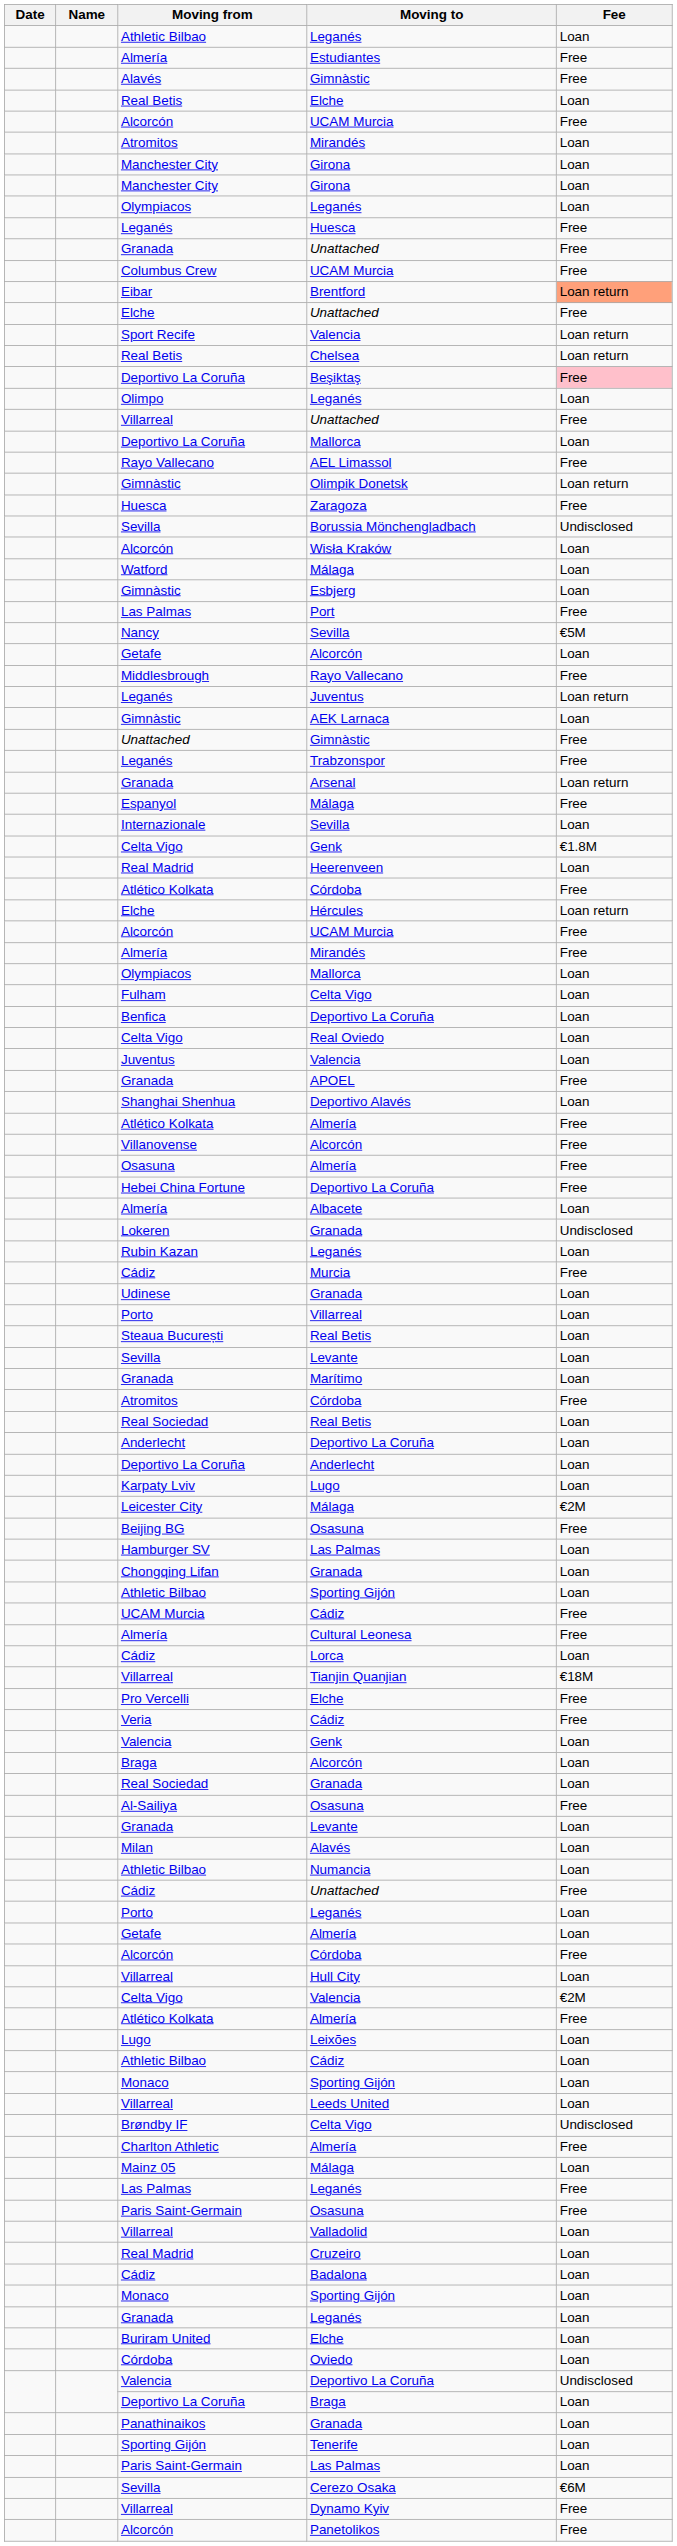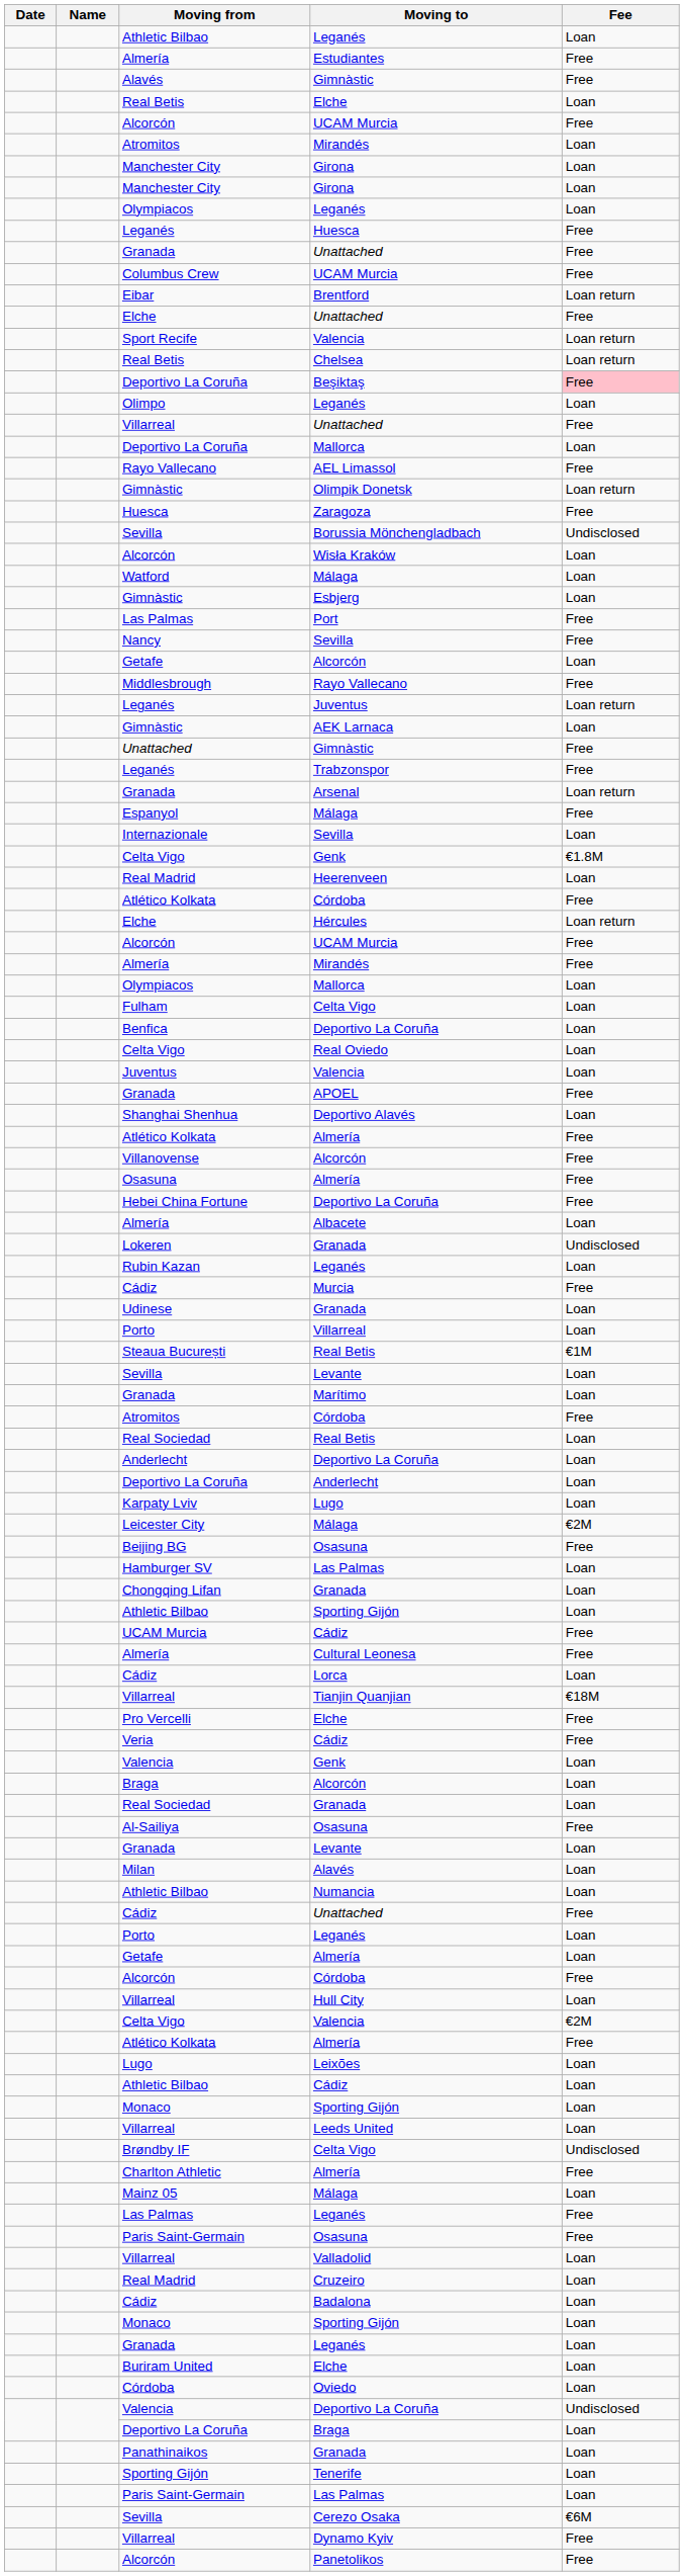 <table class="wikitable sortable" width=90%>
 <tr>
 <th>Date</th>
 <th>Name</th>
 <th>Moving from</th>
 <th>Moving to</th>
 <th>Fee</th>
 </tr>
 <tr>
 <td></td>
 <td> </td>
 <td> <a href='#'>Athletic Bilbao</a></td>
 <td> <a href='#'>Leganés</a></td>
 <td>Loan</td>
 </tr>
 <tr>
 <td></td>
 <td> </td>
 <td> <a href='#'>Almería</a></td>
 <td> <a href='#'>Estudiantes</a></td>
 <td>Free</td>
 </tr>
 <tr>
 <td></td>
 <td> </td>
 <td> <a href='#'>Alavés</a></td>
 <td> <a href='#'>Gimnàstic</a></td>
 <td>Free</td>
 </tr>
 <tr>
 <td></td>
 <td> </td>
 <td> <a href='#'>Real Betis</a></td>
 <td> <a href='#'>Elche</a></td>
 <td>Loan</td>
 </tr>
 <tr>
 <td></td>
 <td> </td>
 <td> <a href='#'>Alcorcón</a></td>
 <td> <a href='#'>UCAM Murcia</a></td>
 <td>Free</td>
 </tr>
 <tr>
 <td></td>
 <td> </td>
 <td> <a href='#'>Atromitos</a></td>
 <td> <a href='#'>Mirandés</a></td>
 <td>Loan</td>
 </tr>
 <tr>
 <td></td>
 <td> </td>
 <td> <a href='#'>Manchester City</a></td>
 <td> <a href='#'>Girona</a></td>
 <td>Loan</td>
 </tr>
 <tr>
 <td></td>
 <td> </td>
 <td> <a href='#'>Manchester City</a></td>
 <td> <a href='#'>Girona</a></td>
 <td>Loan</td>
 </tr>
 <tr>
 <td></td>
 <td> </td>
 <td> <a href='#'>Olympiacos</a></td>
 <td> <a href='#'>Leganés</a></td>
 <td>Loan</td>
 </tr>
 <tr>
 <td></td>
 <td> </td>
 <td> <a href='#'>Leganés</a></td>
 <td> <a href='#'>Huesca</a></td>
 <td>Free</td>
 </tr>
 <tr>
 <td></td>
 <td> </td>
 <td> <a href='#'>Granada</a></td>
 <td><em>Unattached</em></td>
 <td>Free</td>
 </tr>
 <tr>
 <td></td>
 <td> </td>
 <td> <a href='#'>Columbus Crew</a></td>
 <td> <a href='#'>UCAM Murcia</a></td>
 <td>Free</td>
 </tr>
 <tr>
 <td></td>
 <td> </td>
 <td> <a href='#'>Eibar</a></td>
 <td> <a href='#'>Brentford</a></td>
-<td style="background: lightsalmon;">Loan return</td>
+<td>Loan return</td>
 </tr>
 <tr>
 <td></td>
 <td> </td>
 <td> <a href='#'>Elche</a></td>
 <td><em>Unattached</em></td>
 <td>Free</td>
 </tr>
 <tr>
 <td></td>
 <td> </td>
 <td> <a href='#'>Sport Recife</a></td>
 <td> <a href='#'>Valencia</a></td>
 <td>Loan return</td>
 </tr>
 <tr>
 <td></td>
 <td> </td>
 <td> <a href='#'>Real Betis</a></td>
 <td> <a href='#'>Chelsea</a></td>
 <td>Loan return</td>
 </tr>
 <tr>
 <td></td>
 <td> </td>
 <td> <a href='#'>Deportivo La Coruña</a></td>
 <td> <a href='#'>Beşiktaş</a></td>
 <td style="background: pink;">Free</td>
 </tr>
 <tr>
 <td></td>
 <td> </td>
 <td> <a href='#'>Olimpo</a></td>
 <td> <a href='#'>Leganés</a></td>
 <td>Loan</td>
 </tr>
 <tr>
 <td></td>
 <td> </td>
 <td> <a href='#'>Villarreal</a></td>
 <td><em>Unattached</em></td>
 <td>Free</td>
 </tr>
 <tr>
 <td></td>
 <td> </td>
 <td> <a href='#'>Deportivo La Coruña</a></td>
 <td> <a href='#'>Mallorca</a></td>
 <td>Loan</td>
 </tr>
 <tr>
 <td></td>
 <td> </td>
 <td> <a href='#'>Rayo Vallecano</a></td>
 <td> <a href='#'>AEL Limassol</a></td>
 <td>Free</td>
 </tr>
 <tr>
 <td></td>
 <td> </td>
 <td> <a href='#'>Gimnàstic</a></td>
 <td> <a href='#'>Olimpik Donetsk</a></td>
 <td>Loan return</td>
 </tr>
 <tr>
 <td></td>
 <td> </td>
 <td> <a href='#'>Huesca</a></td>
 <td> <a href='#'>Zaragoza</a></td>
 <td>Free</td>
 </tr>
 <tr>
 <td></td>
 <td> </td>
 <td> <a href='#'>Sevilla</a></td>
 <td> <a href='#'>Borussia Mönchengladbach</a></td>
 <td>Undisclosed</td>
 </tr>
 <tr>
 <td></td>
 <td> </td>
 <td> <a href='#'>Alcorcón</a></td>
 <td> <a href='#'>Wisła Kraków</a></td>
 <td>Loan</td>
 </tr>
 <tr>
 <td></td>
 <td> </td>
 <td> <a href='#'>Watford</a></td>
 <td> <a href='#'>Málaga</a></td>
 <td>Loan</td>
 </tr>
 <tr>
 <td></td>
 <td> </td>
 <td> <a href='#'>Gimnàstic</a></td>
 <td> <a href='#'>Esbjerg</a></td>
 <td>Loan</td>
 </tr>
 <tr>
 <td></td>
 <td> </td>
 <td> <a href='#'>Las Palmas</a></td>
 <td> <a href='#'>Port</a></td>
 <td>Free</td>
 </tr>
 <tr>
 <td></td>
 <td> </td>
 <td> <a href='#'>Nancy</a></td>
 <td> <a href='#'>Sevilla</a></td>
-<td>€5M</td>
+<td>Free</td>
 </tr>
 <tr>
 <td></td>
 <td> </td>
 <td> <a href='#'>Getafe</a></td>
 <td> <a href='#'>Alcorcón</a></td>
 <td>Loan</td>
 </tr>
 <tr>
 <td></td>
 <td> </td>
 <td> <a href='#'>Middlesbrough</a></td>
 <td> <a href='#'>Rayo Vallecano</a></td>
 <td>Free</td>
 </tr>
 <tr>
 <td></td>
 <td> </td>
 <td> <a href='#'>Leganés</a></td>
 <td> <a href='#'>Juventus</a></td>
 <td>Loan return</td>
 </tr>
 <tr>
 <td></td>
 <td> </td>
 <td> <a href='#'>Gimnàstic</a></td>
 <td> <a href='#'>AEK Larnaca</a></td>
 <td>Loan</td>
 </tr>
 <tr>
 <td></td>
 <td> </td>
 <td><em>Unattached</em></td>
 <td> <a href='#'>Gimnàstic</a></td>
 <td>Free</td>
 </tr>
 <tr>
 <td></td>
 <td> </td>
 <td> <a href='#'>Leganés</a></td>
 <td> <a href='#'>Trabzonspor</a></td>
 <td>Free</td>
 </tr>
 <tr>
 <td></td>
 <td> </td>
 <td> <a href='#'>Granada</a></td>
 <td> <a href='#'>Arsenal</a></td>
 <td>Loan return</td>
 </tr>
 <tr>
 <td></td>
 <td> </td>
 <td> <a href='#'>Espanyol</a></td>
 <td> <a href='#'>Málaga</a></td>
 <td>Free</td>
 </tr>
 <tr>
 <td></td>
 <td> </td>
 <td> <a href='#'>Internazionale</a></td>
 <td> <a href='#'>Sevilla</a></td>
 <td>Loan</td>
 </tr>
 <tr>
 <td></td>
 <td> </td>
 <td> <a href='#'>Celta Vigo</a></td>
 <td> <a href='#'>Genk</a></td>
 <td>€1.8M</td>
 </tr>
 <tr>
 <td></td>
 <td> </td>
 <td> <a href='#'>Real Madrid</a></td>
 <td> <a href='#'>Heerenveen</a></td>
 <td>Loan</td>
 </tr>
 <tr>
 <td></td>
 <td> </td>
 <td> <a href='#'>Atlético Kolkata</a></td>
 <td> <a href='#'>Córdoba</a></td>
 <td>Free</td>
 </tr>
 <tr>
 <td></td>
 <td> </td>
 <td> <a href='#'>Elche</a></td>
 <td> <a href='#'>Hércules</a></td>
 <td>Loan return</td>
 </tr>
 <tr>
 <td></td>
 <td> </td>
 <td> <a href='#'>Alcorcón</a></td>
 <td> <a href='#'>UCAM Murcia</a></td>
 <td>Free</td>
 </tr>
 <tr>
 <td></td>
 <td> </td>
 <td> <a href='#'>Almería</a></td>
 <td> <a href='#'>Mirandés</a></td>
 <td>Free</td>
 </tr>
 <tr>
 <td></td>
 <td> </td>
 <td> <a href='#'>Olympiacos</a></td>
 <td> <a href='#'>Mallorca</a></td>
 <td>Loan</td>
 </tr>
 <tr>
 <td></td>
 <td> </td>
 <td> <a href='#'>Fulham</a></td>
 <td> <a href='#'>Celta Vigo</a></td>
 <td>Loan</td>
 </tr>
 <tr>
 <td></td>
 <td> </td>
 <td> <a href='#'>Benfica</a></td>
 <td> <a href='#'>Deportivo La Coruña</a></td>
 <td>Loan</td>
 </tr>
 <tr>
 <td></td>
 <td> </td>
 <td> <a href='#'>Celta Vigo</a></td>
 <td> <a href='#'>Real Oviedo</a></td>
 <td>Loan</td>
 </tr>
 <tr>
 <td></td>
 <td> </td>
 <td> <a href='#'>Juventus</a></td>
 <td> <a href='#'>Valencia</a></td>
 <td>Loan</td>
 </tr>
 <tr>
 <td></td>
 <td> </td>
 <td> <a href='#'>Granada</a></td>
 <td> <a href='#'>APOEL</a></td>
 <td>Free</td>
 </tr>
 <tr>
 <td></td>
 <td> </td>
 <td> <a href='#'>Shanghai Shenhua</a></td>
 <td> <a href='#'>Deportivo Alavés</a></td>
 <td>Loan</td>
 </tr>
 <tr>
 <td></td>
 <td> </td>
 <td> <a href='#'>Atlético Kolkata</a></td>
 <td> <a href='#'>Almería</a></td>
 <td>Free</td>
 </tr>
 <tr>
 <td></td>
 <td> </td>
 <td> <a href='#'>Villanovense</a></td>
 <td> <a href='#'>Alcorcón</a></td>
 <td>Free</td>
 </tr>
 <tr>
 <td></td>
 <td> </td>
 <td> <a href='#'>Osasuna</a></td>
 <td> <a href='#'>Almería</a></td>
 <td>Free</td>
 </tr>
 <tr>
 <td></td>
 <td> </td>
 <td> <a href='#'>Hebei China Fortune</a></td>
 <td> <a href='#'>Deportivo La Coruña</a></td>
 <td>Free</td>
 </tr>
 <tr>
 <td></td>
 <td> </td>
 <td> <a href='#'>Almería</a></td>
 <td> <a href='#'>Albacete</a></td>
 <td>Loan</td>
 </tr>
 <tr>
 <td></td>
 <td> </td>
 <td> <a href='#'>Lokeren</a></td>
 <td> <a href='#'>Granada</a></td>
 <td>Undisclosed</td>
 </tr>
 <tr>
 <td></td>
 <td> </td>
 <td> <a href='#'>Rubin Kazan</a></td>
 <td> <a href='#'>Leganés</a></td>
 <td>Loan</td>
 </tr>
 <tr>
 <td></td>
 <td> </td>
 <td> <a href='#'>Cádiz</a></td>
 <td> <a href='#'>Murcia</a></td>
 <td>Free</td>
 </tr>
 <tr>
 <td></td>
 <td> </td>
 <td> <a href='#'>Udinese</a></td>
 <td> <a href='#'>Granada</a></td>
 <td>Loan</td>
 </tr>
 <tr>
 <td></td>
 <td> </td>
 <td> <a href='#'>Porto</a></td>
 <td> <a href='#'>Villarreal</a></td>
 <td>Loan</td>
 </tr>
 <tr>
 <td></td>
 <td> </td>
 <td> <a href='#'>Steaua București</a></td>
 <td> <a href='#'>Real Betis</a></td>
-<td>Loan</td>
+<td>€1M</td>
 </tr>
 <tr>
 <td></td>
 <td> </td>
 <td> <a href='#'>Sevilla</a></td>
 <td> <a href='#'>Levante</a></td>
 <td>Loan</td>
 </tr>
 <tr>
 <td></td>
 <td> </td>
 <td> <a href='#'>Granada</a></td>
 <td> <a href='#'>Marítimo</a></td>
 <td>Loan</td>
 </tr>
 <tr>
 <td></td>
 <td> </td>
 <td> <a href='#'>Atromitos</a></td>
 <td> <a href='#'>Córdoba</a></td>
 <td>Free</td>
 </tr>
 <tr>
 <td></td>
 <td> </td>
 <td> <a href='#'>Real Sociedad</a></td>
 <td> <a href='#'>Real Betis</a></td>
 <td>Loan</td>
 </tr>
 <tr>
 <td></td>
 <td> </td>
 <td> <a href='#'>Anderlecht</a></td>
 <td> <a href='#'>Deportivo La Coruña</a></td>
 <td>Loan</td>
 </tr>
 <tr>
 <td></td>
 <td> </td>
 <td> <a href='#'>Deportivo La Coruña</a></td>
 <td> <a href='#'>Anderlecht</a></td>
 <td>Loan</td>
 </tr>
 <tr>
 <td></td>
 <td> </td>
 <td> <a href='#'>Karpaty Lviv</a></td>
 <td> <a href='#'>Lugo</a></td>
 <td>Loan</td>
 </tr>
 <tr>
 <td></td>
 <td> </td>
 <td> <a href='#'>Leicester City</a></td>
 <td> <a href='#'>Málaga</a></td>
 <td>€2M</td>
 </tr>
 <tr>
 <td></td>
 <td> </td>
 <td> <a href='#'>Beijing BG</a></td>
 <td> <a href='#'>Osasuna</a></td>
 <td>Free</td>
 </tr>
 <tr>
 <td></td>
 <td> </td>
 <td> <a href='#'>Hamburger SV</a></td>
 <td> <a href='#'>Las Palmas</a></td>
 <td>Loan</td>
 </tr>
 <tr>
 <td></td>
 <td> </td>
 <td> <a href='#'>Chongqing Lifan</a></td>
 <td> <a href='#'>Granada</a></td>
 <td>Loan</td>
 </tr>
 <tr>
 <td></td>
 <td> </td>
 <td> <a href='#'>Athletic Bilbao</a></td>
 <td> <a href='#'>Sporting Gijón</a></td>
 <td>Loan</td>
 </tr>
 <tr>
 <td></td>
 <td> </td>
 <td> <a href='#'>UCAM Murcia</a></td>
 <td> <a href='#'>Cádiz</a></td>
 <td>Free</td>
 </tr>
 <tr>
 <td></td>
 <td> </td>
 <td> <a href='#'>Almería</a></td>
 <td> <a href='#'>Cultural Leonesa</a></td>
 <td>Free</td>
 </tr>
 <tr>
 <td></td>
 <td> </td>
 <td> <a href='#'>Cádiz</a></td>
 <td> <a href='#'>Lorca</a></td>
 <td>Loan</td>
 </tr>
 <tr>
 <td></td>
 <td> </td>
 <td> <a href='#'>Villarreal</a></td>
 <td> <a href='#'>Tianjin Quanjian</a></td>
 <td>€18M</td>
 </tr>
 <tr>
 <td></td>
 <td> </td>
 <td> <a href='#'>Pro Vercelli</a></td>
 <td> <a href='#'>Elche</a></td>
 <td>Free</td>
 </tr>
 <tr>
 <td></td>
 <td> </td>
 <td> <a href='#'>Veria</a></td>
 <td> <a href='#'>Cádiz</a></td>
 <td>Free</td>
 </tr>
 <tr>
 <td></td>
 <td> </td>
 <td> <a href='#'>Valencia</a></td>
 <td> <a href='#'>Genk</a></td>
 <td>Loan</td>
 </tr>
 <tr>
 <td></td>
 <td> </td>
 <td> <a href='#'>Braga</a></td>
 <td> <a href='#'>Alcorcón</a></td>
 <td>Loan</td>
 </tr>
 <tr>
 <td></td>
 <td> </td>
 <td> <a href='#'>Real Sociedad</a></td>
 <td> <a href='#'>Granada</a></td>
 <td>Loan</td>
 </tr>
 <tr>
 <td></td>
 <td> </td>
 <td> <a href='#'>Al-Sailiya</a></td>
 <td> <a href='#'>Osasuna</a></td>
 <td>Free</td>
 </tr>
 <tr>
 <td></td>
 <td> </td>
 <td> <a href='#'>Granada</a></td>
 <td> <a href='#'>Levante</a></td>
 <td>Loan</td>
 </tr>
 <tr>
 <td></td>
 <td> </td>
 <td> <a href='#'>Milan</a></td>
 <td> <a href='#'>Alavés</a></td>
 <td>Loan</td>
 </tr>
 <tr>
 <td></td>
 <td> </td>
 <td> <a href='#'>Athletic Bilbao</a></td>
 <td> <a href='#'>Numancia</a></td>
 <td>Loan</td>
 </tr>
 <tr>
 <td></td>
 <td> </td>
 <td> <a href='#'>Cádiz</a></td>
 <td><em>Unattached</em></td>
 <td>Free</td>
 </tr>
 <tr>
 <td></td>
 <td> </td>
 <td> <a href='#'>Porto</a></td>
 <td> <a href='#'>Leganés</a></td>
 <td>Loan</td>
 </tr>
 <tr>
 <td></td>
 <td> </td>
 <td> <a href='#'>Getafe</a></td>
 <td> <a href='#'>Almería</a></td>
 <td>Loan</td>
 </tr>
 <tr>
 <td></td>
 <td> </td>
 <td> <a href='#'>Alcorcón</a></td>
 <td> <a href='#'>Córdoba</a></td>
 <td>Free</td>
 </tr>
 <tr>
 <td></td>
 <td> </td>
 <td> <a href='#'>Villarreal</a></td>
 <td> <a href='#'>Hull City</a></td>
 <td>Loan</td>
 </tr>
 <tr>
 <td></td>
 <td> </td>
 <td> <a href='#'>Celta Vigo</a></td>
 <td> <a href='#'>Valencia</a></td>
 <td>€2M</td>
 </tr>
 <tr>
 <td></td>
 <td> </td>
 <td> <a href='#'>Atlético Kolkata</a></td>
 <td> <a href='#'>Almería</a></td>
 <td>Free</td>
 </tr>
 <tr>
 <td></td>
 <td> </td>
 <td> <a href='#'>Lugo</a></td>
 <td> <a href='#'>Leixões</a></td>
 <td>Loan</td>
 </tr>
 <tr>
 <td></td>
 <td> </td>
 <td> <a href='#'>Athletic Bilbao</a></td>
 <td> <a href='#'>Cádiz</a></td>
 <td>Loan</td>
 </tr>
 <tr>
 <td></td>
 <td> </td>
 <td> <a href='#'>Monaco</a></td>
 <td> <a href='#'>Sporting Gijón</a></td>
 <td>Loan</td>
 </tr>
 <tr>
 <td></td>
 <td> </td>
 <td> <a href='#'>Villarreal</a></td>
 <td> <a href='#'>Leeds United</a></td>
 <td>Loan</td>
 </tr>
 <tr>
 <td></td>
 <td> </td>
 <td> <a href='#'>Brøndby IF</a></td>
 <td> <a href='#'>Celta Vigo</a></td>
 <td>Undisclosed</td>
 </tr>
 <tr>
 <td></td>
 <td> </td>
 <td> <a href='#'>Charlton Athletic</a></td>
 <td> <a href='#'>Almería</a></td>
 <td>Free</td>
 </tr>
 <tr>
 <td></td>
 <td> </td>
 <td> <a href='#'>Mainz 05</a></td>
 <td> <a href='#'>Málaga</a></td>
 <td>Loan</td>
 </tr>
 <tr>
 <td></td>
 <td> </td>
 <td> <a href='#'>Las Palmas</a></td>
 <td> <a href='#'>Leganés</a></td>
 <td>Free</td>
 </tr>
 <tr>
 <td></td>
 <td> </td>
 <td> <a href='#'>Paris Saint-Germain</a></td>
 <td> <a href='#'>Osasuna</a></td>
 <td>Free</td>
 </tr>
 <tr>
 <td></td>
 <td> </td>
 <td> <a href='#'>Villarreal</a></td>
 <td> <a href='#'>Valladolid</a></td>
 <td>Loan</td>
 </tr>
 <tr>
 <td></td>
 <td> </td>
 <td> <a href='#'>Real Madrid</a></td>
 <td> <a href='#'>Cruzeiro</a></td>
 <td>Loan</td>
 </tr>
 <tr>
 <td></td>
 <td> </td>
 <td> <a href='#'>Cádiz</a></td>
 <td> <a href='#'>Badalona</a></td>
 <td>Loan</td>
 </tr>
 <tr>
 <td></td>
 <td> </td>
 <td> <a href='#'>Monaco</a></td>
 <td> <a href='#'>Sporting Gijón</a></td>
 <td>Loan</td>
 </tr>
 <tr>
 <td></td>
 <td> </td>
 <td> <a href='#'>Granada</a></td>
 <td> <a href='#'>Leganés</a></td>
 <td>Loan</td>
 </tr>
 <tr>
 <td></td>
 <td> </td>
 <td> <a href='#'>Buriram United</a></td>
 <td> <a href='#'>Elche</a></td>
 <td>Loan</td>
 </tr>
 <tr>
 <td></td>
 <td> </td>
 <td> <a href='#'>Córdoba</a></td>
 <td> <a href='#'>Oviedo</a></td>
 <td>Loan</td>
 </tr>
 <tr>
 <td rowspan=2></td>
 <td rowspan=2> </td>
 <td> <a href='#'>Valencia</a></td>
 <td> <a href='#'>Deportivo La Coruña</a></td>
 <td>Undisclosed</td>
 </tr>
 <tr>
 <td> <a href='#'>Deportivo La Coruña</a></td>
 <td> <a href='#'>Braga</a></td>
 <td>Loan</td>
 </tr>
 <tr>
 <td></td>
 <td> </td>
 <td> <a href='#'>Panathinaikos</a></td>
 <td> <a href='#'>Granada</a></td>
 <td>Loan</td>
 </tr>
 <tr>
 <td></td>
 <td> </td>
 <td> <a href='#'>Sporting Gijón</a></td>
 <td> <a href='#'>Tenerife</a></td>
 <td>Loan</td>
 </tr>
 <tr>
 <td></td>
 <td> </td>
 <td> <a href='#'>Paris Saint-Germain</a></td>
 <td> <a href='#'>Las Palmas</a></td>
 <td>Loan</td>
 </tr>
 <tr>
 <td></td>
 <td> </td>
 <td> <a href='#'>Sevilla</a></td>
 <td> <a href='#'>Cerezo Osaka</a></td>
 <td>€6M</td>
 </tr>
 <tr>
 <td></td>
 <td> </td>
 <td> <a href='#'>Villarreal</a></td>
 <td> <a href='#'>Dynamo Kyiv</a></td>
 <td>Free</td>
 </tr>
 <tr>
 <td></td>
 <td> </td>
 <td> <a href='#'>Alcorcón</a></td>
 <td> <a href='#'>Panetolikos</a></td>
 <td>Free</td>
 </tr>
 </table>
